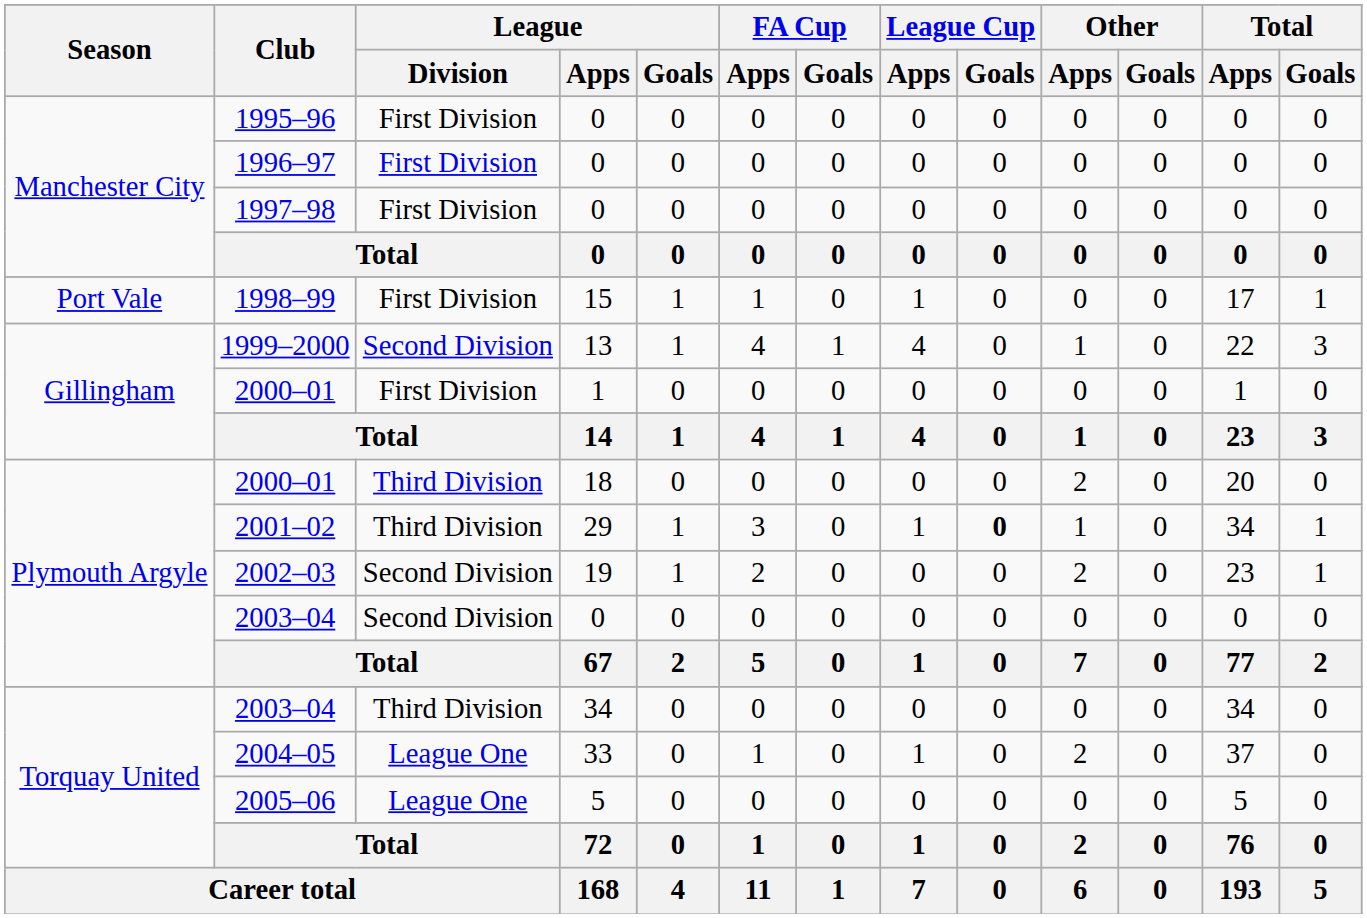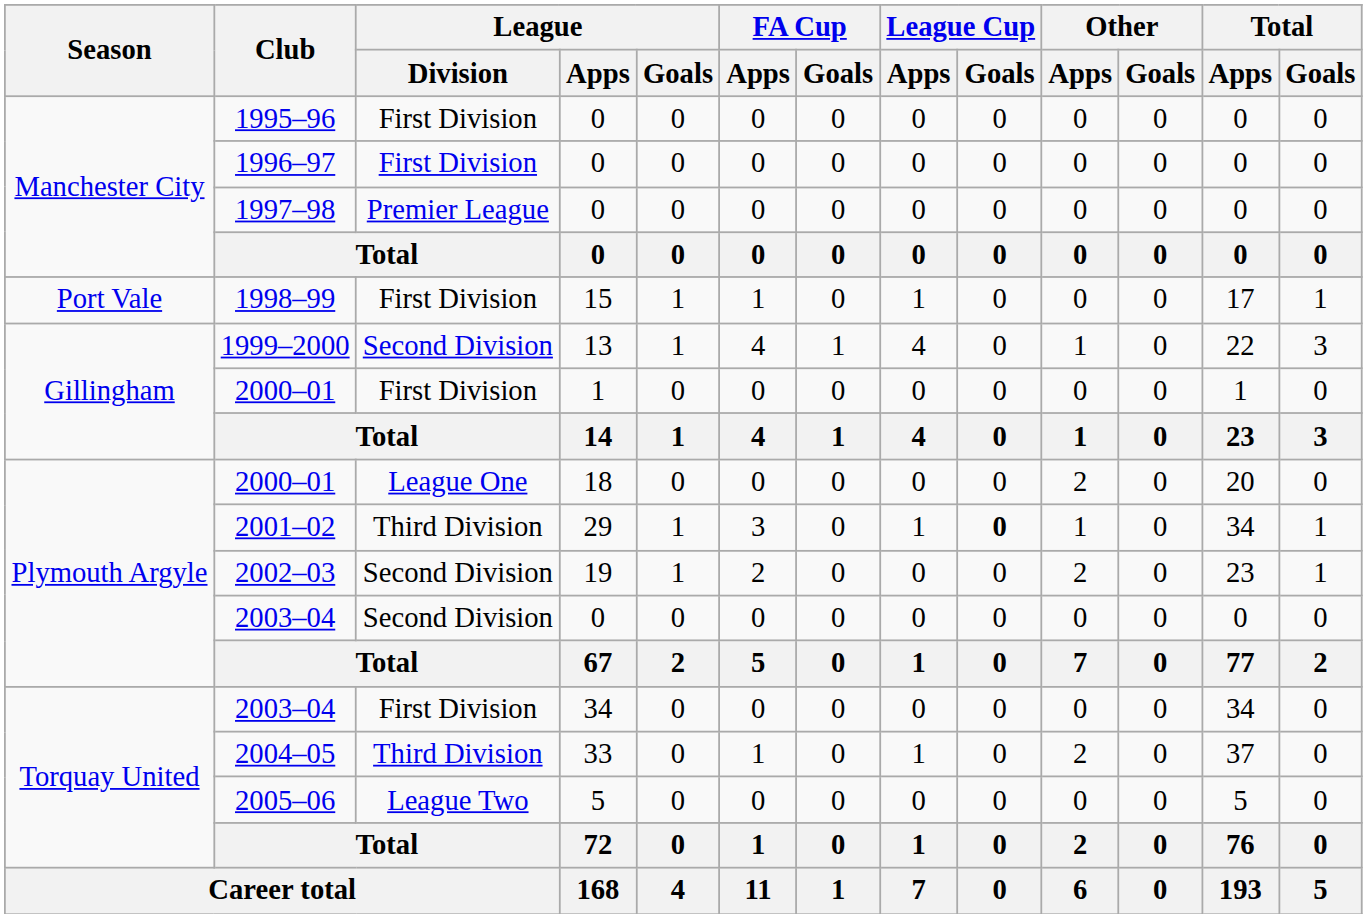 <table class="wikitable" style="text-align:center">
 <tr>
 <th rowspan="2">Season</th>
 <th rowspan="2">Club</th>
 <th colspan="3">League</th>
 <th colspan="2"><a href='#'>FA Cup</a></th>
 <th colspan="2"><a href='#'>League Cup</a></th>
 <th colspan="2">Other</th>
 <th colspan="2">Total</th>
 </tr>
 <tr>
 <th>Division</th>
 <th>Apps</th>
 <th>Goals</th>
 <th>Apps</th>
 <th>Goals</th>
 <th>Apps</th>
 <th>Goals</th>
 <th>Apps</th>
 <th>Goals</th>
 <th>Apps</th>
 <th>Goals</th>
 </tr>
 <tr>
 <td rowspan="4"><a href='#'>Manchester City</a></td>
 <td><a href='#'>1995–96</a></td>
 <td>First Division</td>
 <td>0</td>
 <td>0</td>
 <td>0</td>
 <td>0</td>
 <td>0</td>
 <td>0</td>
 <td>0</td>
 <td>0</td>
 <td>0</td>
 <td>0</td>
 </tr>
 <tr>
 <td><a href='#'>1996–97</a></td>
 <td><a href='#'>First Division</a></td>
 <td>0</td>
 <td>0</td>
 <td>0</td>
 <td>0</td>
 <td>0</td>
 <td>0</td>
 <td>0</td>
 <td>0</td>
 <td>0</td>
 <td>0</td>
 </tr>
 <tr>
 <td><a href='#'>1997–98</a></td>
-<td>First Division</td>
+<td><a href='#'>Premier League</a></td>
 <td>0</td>
 <td>0</td>
 <td>0</td>
 <td>0</td>
 <td>0</td>
 <td>0</td>
 <td>0</td>
 <td>0</td>
 <td>0</td>
 <td>0</td>
 </tr>
 <tr>
 <th colspan="2">Total</th>
 <th>0</th>
 <th>0</th>
 <th>0</th>
 <th>0</th>
 <th>0</th>
 <th>0</th>
 <th>0</th>
 <th>0</th>
 <th>0</th>
 <th>0</th>
 </tr>
 <tr>
 <td><a href='#'>Port Vale</a></td>
 <td><a href='#'>1998–99</a></td>
 <td>First Division</td>
 <td>15</td>
 <td>1</td>
 <td>1</td>
 <td>0</td>
 <td>1</td>
 <td>0</td>
 <td>0</td>
 <td>0</td>
 <td>17</td>
 <td>1</td>
 </tr>
 <tr>
 <td rowspan="3"><a href='#'>Gillingham</a></td>
 <td><a href='#'>1999–2000</a></td>
 <td><a href='#'>Second Division</a></td>
 <td>13</td>
 <td>1</td>
 <td>4</td>
 <td>1</td>
 <td>4</td>
 <td>0</td>
 <td>1</td>
 <td>0</td>
 <td>22</td>
 <td>3</td>
 </tr>
 <tr>
 <td><a href='#'>2000–01</a></td>
 <td>First Division</td>
 <td>1</td>
 <td>0</td>
 <td>0</td>
 <td>0</td>
 <td>0</td>
 <td>0</td>
 <td>0</td>
 <td>0</td>
 <td>1</td>
 <td>0</td>
 </tr>
 <tr>
 <th colspan="2">Total</th>
 <th>14</th>
 <th>1</th>
 <th>4</th>
 <th>1</th>
 <th>4</th>
 <th>0</th>
 <th>1</th>
 <th>0</th>
 <th>23</th>
 <th>3</th>
 </tr>
 <tr>
 <td rowspan="5"><a href='#'>Plymouth Argyle</a></td>
 <td><a href='#'>2000–01</a></td>
-<td><a href='#'>Third Division</a></td>
+<td><a href='#'>League One</a></td>
 <td>18</td>
 <td>0</td>
 <td>0</td>
 <td>0</td>
 <td>0</td>
 <td>0</td>
 <td>2</td>
 <td>0</td>
 <td>20</td>
 <td>0</td>
 </tr>
 <tr>
 <td><a href='#'>2001–02</a></td>
 <td>Third Division</td>
 <td>29</td>
 <td>1</td>
 <td>3</td>
 <td>0</td>
 <td>1</td>
 <td><strong>0</strong></td>
 <td>1</td>
 <td>0</td>
 <td>34</td>
 <td>1</td>
 </tr>
 <tr>
 <td><a href='#'>2002–03</a></td>
 <td>Second Division</td>
 <td>19</td>
 <td>1</td>
 <td>2</td>
 <td>0</td>
 <td>0</td>
 <td>0</td>
 <td>2</td>
 <td>0</td>
 <td>23</td>
 <td>1</td>
 </tr>
 <tr>
 <td><a href='#'>2003–04</a></td>
 <td>Second Division</td>
 <td>0</td>
 <td>0</td>
 <td>0</td>
 <td>0</td>
 <td>0</td>
 <td>0</td>
 <td>0</td>
 <td>0</td>
 <td>0</td>
 <td>0</td>
 </tr>
 <tr>
 <th colspan="2">Total</th>
 <th>67</th>
 <th>2</th>
 <th>5</th>
 <th>0</th>
 <th>1</th>
 <th>0</th>
 <th>7</th>
 <th>0</th>
 <th>77</th>
 <th>2</th>
 </tr>
 <tr>
 <td rowspan="4"><a href='#'>Torquay United</a></td>
 <td><a href='#'>2003–04</a></td>
-<td>Third Division</td>
+<td>First Division</td>
 <td>34</td>
 <td>0</td>
 <td>0</td>
 <td>0</td>
 <td>0</td>
 <td>0</td>
 <td>0</td>
 <td>0</td>
 <td>34</td>
 <td>0</td>
 </tr>
 <tr>
 <td><a href='#'>2004–05</a></td>
-<td><a href='#'>League One</a></td>
+<td><a href='#'>Third Division</a></td>
 <td>33</td>
 <td>0</td>
 <td>1</td>
 <td>0</td>
 <td>1</td>
 <td>0</td>
 <td>2</td>
 <td>0</td>
 <td>37</td>
 <td>0</td>
 </tr>
 <tr>
 <td><a href='#'>2005–06</a></td>
-<td><a href='#'>League One</a></td>
+<td><a href='#'>League Two</a></td>
 <td>5</td>
 <td>0</td>
 <td>0</td>
 <td>0</td>
 <td>0</td>
 <td>0</td>
 <td>0</td>
 <td>0</td>
 <td>5</td>
 <td>0</td>
 </tr>
 <tr>
 <th colspan="2">Total</th>
 <th>72</th>
 <th>0</th>
 <th>1</th>
 <th>0</th>
 <th>1</th>
 <th>0</th>
 <th>2</th>
 <th>0</th>
 <th>76</th>
 <th>0</th>
 </tr>
 <tr>
 <th colspan="3">Career total</th>
 <th>168</th>
 <th>4</th>
 <th>11</th>
 <th>1</th>
 <th>7</th>
 <th>0</th>
 <th>6</th>
 <th>0</th>
 <th>193</th>
 <th>5</th>
 </tr>
 </table>
